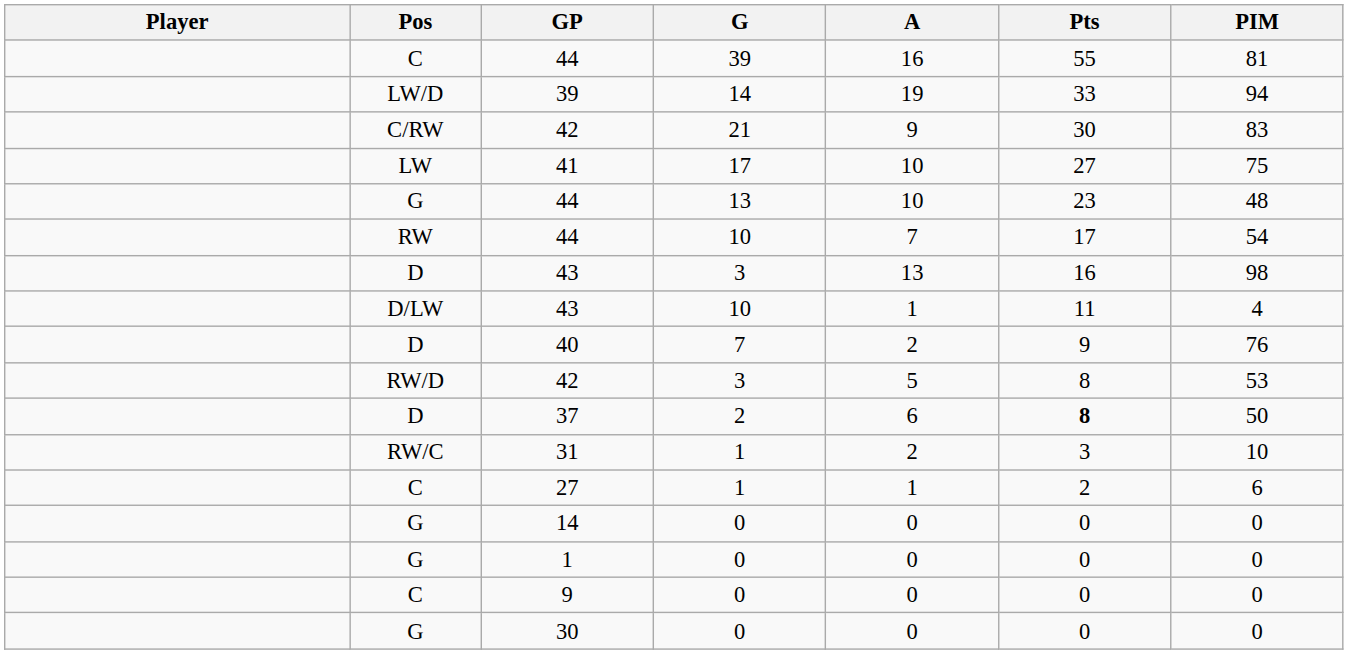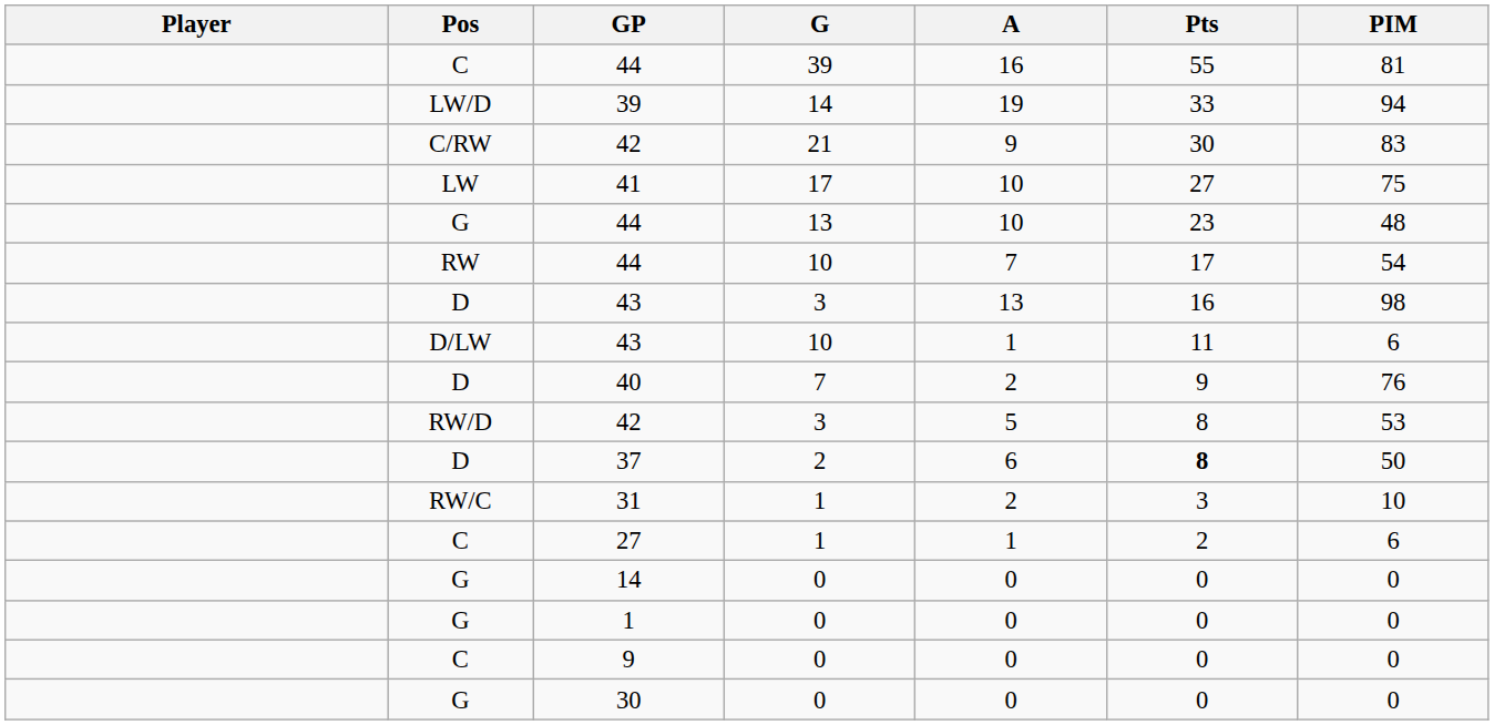 <table class="wikitable sortable" width="60%">
 <tr ALIGN="center">
 <th bgcolor="#DDDDFF" width="10%">Player</th>
 <th bgcolor="#DDDDFF" width="3%" title="Position">Pos</th>
 <th bgcolor="#DDDDFF" width="5%" title="Games played">GP</th>
 <th bgcolor="#DDDDFF" width="5%" title="Goals">G</th>
 <th bgcolor="#DDDDFF" width="5%" title="Assists">A</th>
 <th bgcolor="#DDDDFF" width="5%" title="Points">Pts</th>
 <th bgcolor="#DDDDFF" width="5%" title="Penalties in Minutes">PIM</th>
 </tr>
 <tr align="center">
 <td align="right"></td>
 <td>C</td>
 <td>44</td>
 <td>39</td>
 <td>16</td>
 <td>55</td>
 <td>81</td>
 </tr>
 <tr align="center">
 <td align="right"></td>
 <td>LW/D</td>
 <td>39</td>
 <td>14</td>
 <td>19</td>
 <td>33</td>
 <td>94</td>
 </tr>
 <tr align="center">
 <td align="right"></td>
 <td>C/RW</td>
 <td>42</td>
 <td>21</td>
 <td>9</td>
 <td>30</td>
 <td>83</td>
 </tr>
 <tr align="center">
 <td align="right"></td>
 <td>LW</td>
 <td>41</td>
 <td>17</td>
 <td>10</td>
 <td>27</td>
 <td>75</td>
 </tr>
 <tr align="center">
 <td align="right"></td>
 <td>G</td>
 <td>44</td>
 <td>13</td>
 <td>10</td>
 <td>23</td>
 <td>48</td>
 </tr>
 <tr align="center">
 <td align="right"></td>
 <td>RW</td>
 <td>44</td>
 <td>10</td>
 <td>7</td>
 <td>17</td>
 <td>54</td>
 </tr>
 <tr align="center">
 <td align="right"></td>
 <td>D</td>
 <td>43</td>
 <td>3</td>
 <td>13</td>
 <td>16</td>
 <td>98</td>
 </tr>
 <tr align="center">
 <td align="right"></td>
 <td>D/LW</td>
 <td>43</td>
 <td>10</td>
 <td>1</td>
 <td>11</td>
-<td>4</td>
+<td>6</td>
 </tr>
 <tr align="center">
 <td align="right"></td>
 <td>D</td>
 <td>40</td>
 <td>7</td>
 <td>2</td>
 <td>9</td>
 <td>76</td>
 </tr>
 <tr align="center">
 <td align="right"></td>
 <td>RW/D</td>
 <td>42</td>
 <td>3</td>
 <td>5</td>
 <td>8</td>
 <td>53</td>
 </tr>
 <tr align="center">
 <td align="right"></td>
 <td>D</td>
 <td>37</td>
 <td>2</td>
 <td>6</td>
 <td><strong>8</strong></td>
 <td>50</td>
 </tr>
 <tr align="center">
 <td align="right"></td>
 <td>RW/C</td>
 <td>31</td>
 <td>1</td>
 <td>2</td>
 <td>3</td>
 <td>10</td>
 </tr>
 <tr align="center">
 <td align="right"></td>
 <td>C</td>
 <td>27</td>
 <td>1</td>
 <td>1</td>
 <td>2</td>
 <td>6</td>
 </tr>
 <tr align="center">
 <td align="right"></td>
 <td>G</td>
 <td>14</td>
 <td>0</td>
 <td>0</td>
 <td>0</td>
 <td>0</td>
 </tr>
 <tr align="center">
 <td align="right"></td>
 <td>G</td>
 <td>1</td>
 <td>0</td>
 <td>0</td>
 <td>0</td>
 <td>0</td>
 </tr>
 <tr align="center">
 <td align="right"></td>
 <td>C</td>
 <td>9</td>
 <td>0</td>
 <td>0</td>
 <td>0</td>
 <td>0</td>
 </tr>
 <tr align="center">
 <td align="right"></td>
 <td>G</td>
 <td>30</td>
 <td>0</td>
 <td>0</td>
 <td>0</td>
 <td>0</td>
 </tr>
 </table>
